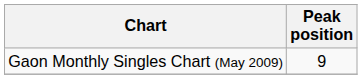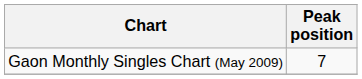 <table class="wikitable" style="text-align:center;">
 <tr>
 <th>Chart</th>
 <th>Peak <br> position</th>
 </tr>
 <tr>
 <td>Gaon Monthly Singles Chart <small>(May 2009)</small></td>
-<td align=center>9</td>
+<td align=center>7</td>
 </tr>
 <tr>
 </tr>
 </table>
